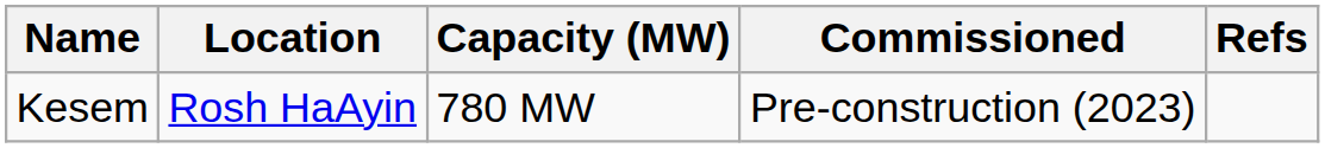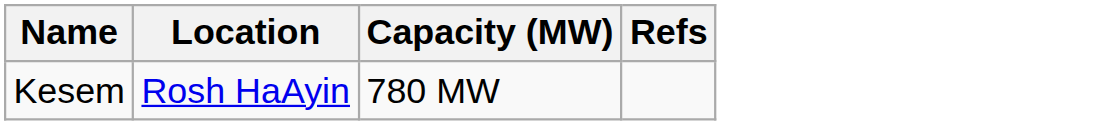 <table class="wikitable sortable">
 <tr>
 <th>Name</th>
 <th>Location</th>
 <th>Capacity (MW)</th>
-<th>Commissioned</th>
 <th>Refs</th>
 </tr>
 <tr>
 <td>Kesem</td>
 <td><a href='#'>Rosh HaAyin</a></td>
 <td>780 MW</td>
-<td>Pre-construction (2023)</td>
 <td></td>
 </tr>
 </table>
